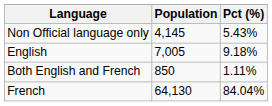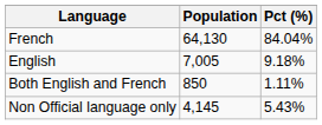 <table class="wikitable">
 <tr>
 </tr>
 <tr>
 <th>Language</th>
 <th>Population</th>
 <th>Pct (%)</th>
 </tr>
 <tr>
-<td>Non Official language only</td>
-<td>4,145</td>
-<td>5.43%</td>
+<td>French</td>
+<td>64,130</td>
+<td>84.04%</td>
 </tr>
 <tr>
 <td>English</td>
 <td>7,005</td>
 <td>9.18%</td>
 </tr>
 <tr>
 <td>Both English and French</td>
 <td>850</td>
 <td>1.11%</td>
 </tr>
 <tr>
-<td>French</td>
-<td>64,130</td>
-<td>84.04%</td>
+<td>Non Official language only</td>
+<td>4,145</td>
+<td>5.43%</td>
 </tr>
 </table>
